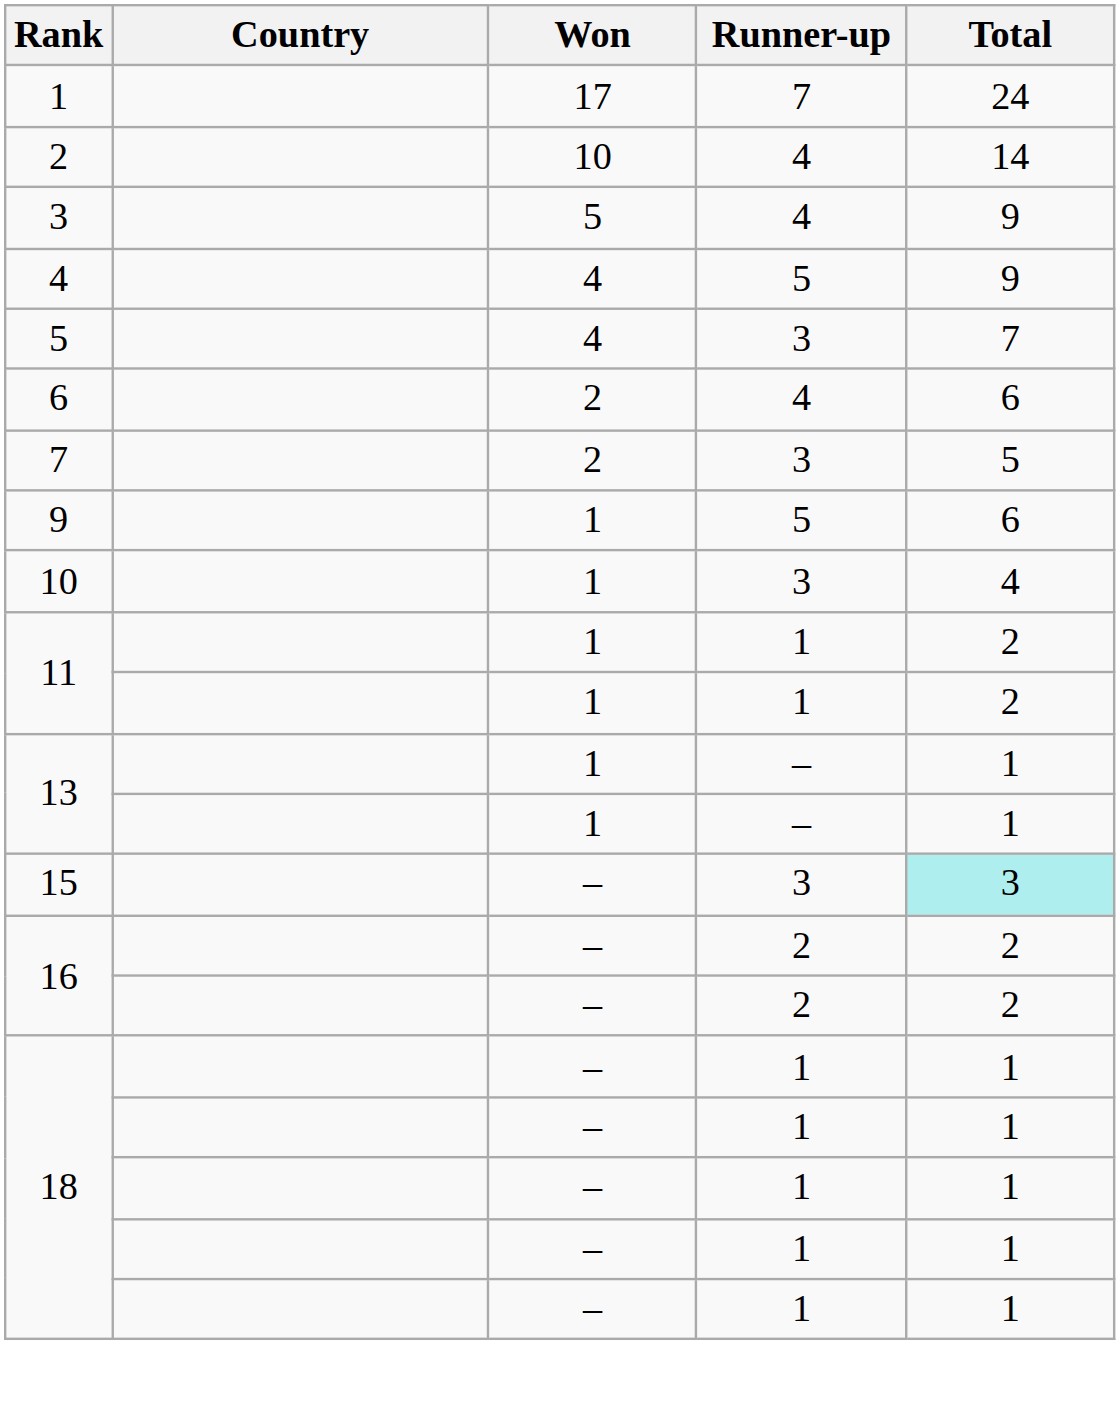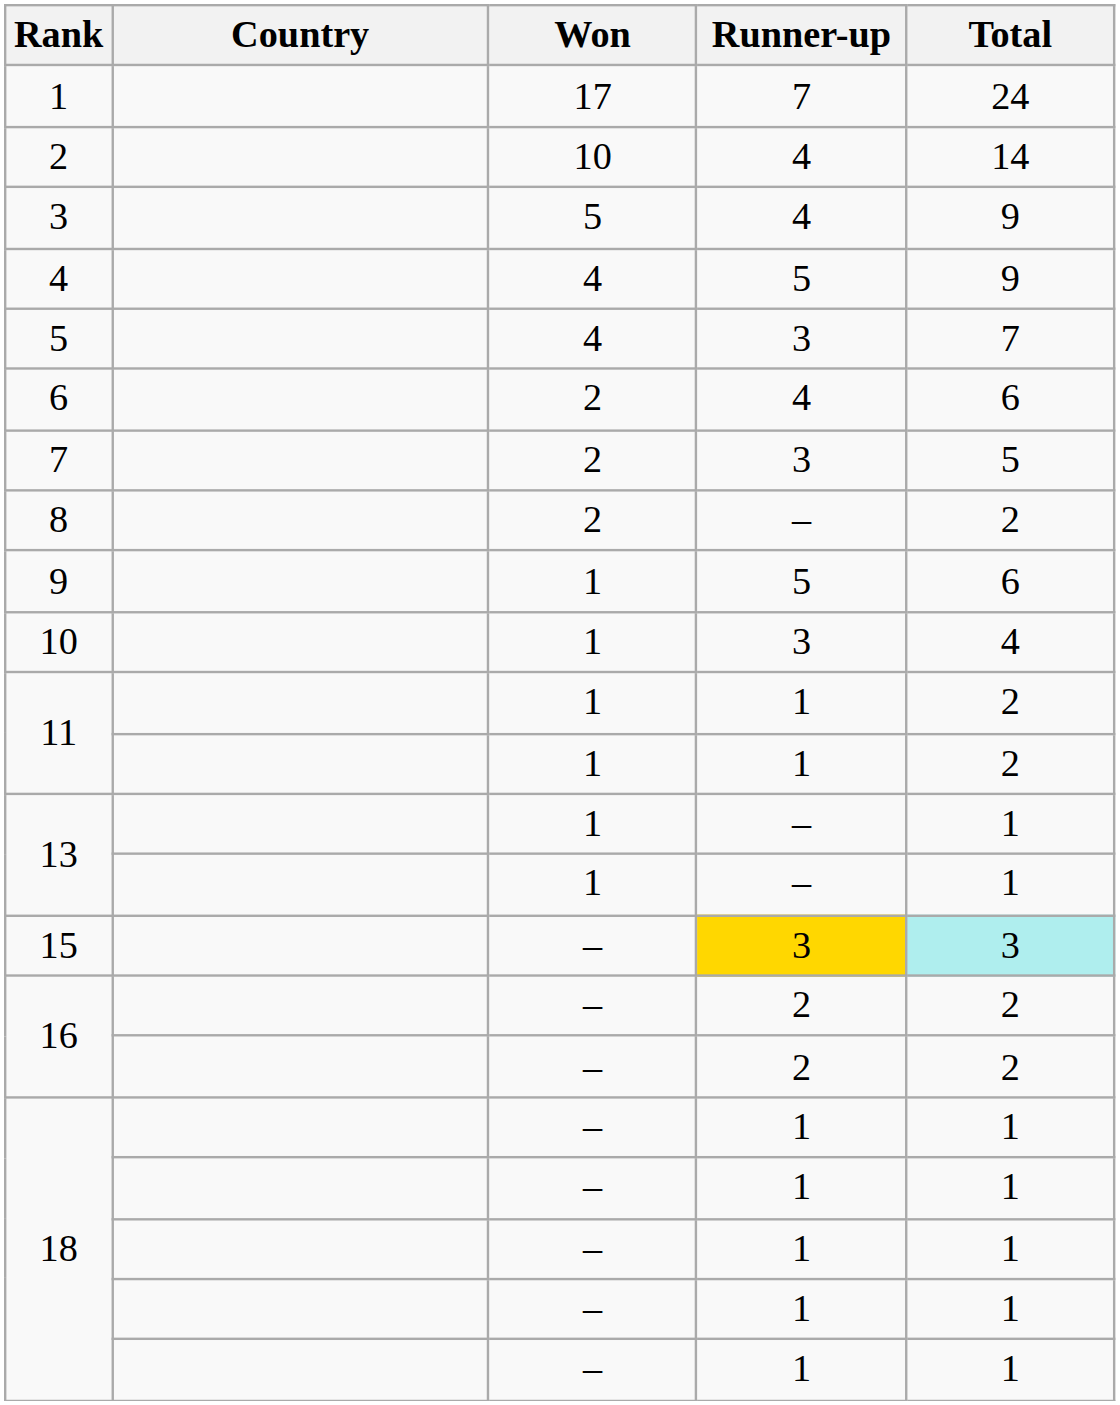 <table class="wikitable" style="text-align:center">
 <tr>
 <th width="20">Rank</th>
 <th width="150">Country</th>
 <th width="80">Won</th>
 <th width="80">Runner-up</th>
 <th width="80">Total</th>
 </tr>
 <tr>
 <td>1</td>
 <td align=left></td>
 <td>17</td>
 <td>7</td>
 <td>24</td>
 </tr>
 <tr>
 <td>2</td>
 <td align=left><em></em></td>
 <td>10</td>
 <td>4</td>
 <td>14</td>
 </tr>
 <tr>
 <td>3</td>
 <td align="left"></td>
 <td>5</td>
 <td>4</td>
 <td>9</td>
 </tr>
 <tr>
 <td>4</td>
 <td align=left></td>
 <td>4</td>
 <td>5</td>
 <td>9</td>
 </tr>
 <tr>
 <td>5</td>
 <td align=left><em></em></td>
 <td>4</td>
 <td>3</td>
 <td>7</td>
 </tr>
 <tr>
 <td>6</td>
 <td align=left></td>
 <td>2</td>
 <td>4</td>
 <td>6</td>
 </tr>
 <tr>
 <td>7</td>
 <td align=left><em></em></td>
 <td>2</td>
 <td>3</td>
 <td>5</td>
 </tr>
 <tr>
+<td>8</td>
+<td align=left></td>
+<td>2</td>
+<td>–</td>
+<td>2</td>
+</tr>
+<tr>
 <td>9</td>
 <td align=left></td>
 <td>1</td>
 <td>5</td>
 <td>6</td>
 </tr>
 <tr>
 <td>10</td>
 <td align=left></td>
 <td>1</td>
 <td>3</td>
 <td>4</td>
 </tr>
 <tr>
 <td rowspan=2>11</td>
 <td align=left></td>
 <td>1</td>
 <td>1</td>
 <td>2</td>
 </tr>
 <tr>
 <td align=left></td>
 <td>1</td>
 <td>1</td>
 <td>2</td>
 </tr>
 <tr>
 <td rowspan=2>13</td>
 <td align=left></td>
 <td>1</td>
 <td>–</td>
 <td>1</td>
 </tr>
 <tr>
 <td align=left></td>
 <td>1</td>
 <td>–</td>
 <td>1</td>
 </tr>
 <tr>
 <td>15</td>
 <td align=left></td>
 <td>–</td>
-<td>3</td>
+<td style="background: gold;">3</td>
 <td style="background: paleturquoise;">3</td>
 </tr>
 <tr>
 <td rowspan=2>16</td>
 <td align=left><em></em></td>
 <td>–</td>
 <td>2</td>
 <td>2</td>
 </tr>
 <tr>
 <td align=left></td>
 <td>–</td>
 <td>2</td>
 <td>2</td>
 </tr>
 <tr>
 <td rowspan=5>18</td>
 <td align=left></td>
 <td>–</td>
 <td>1</td>
 <td>1</td>
 </tr>
 <tr>
 <td align=left></td>
 <td>–</td>
 <td>1</td>
 <td>1</td>
 </tr>
 <tr>
 <td align=left></td>
 <td>–</td>
 <td>1</td>
 <td>1</td>
 </tr>
 <tr>
 <td align=left></td>
 <td>–</td>
 <td>1</td>
 <td>1</td>
 </tr>
 <tr>
 <td align=left></td>
 <td>–</td>
 <td>1</td>
 <td>1</td>
 </tr>
 </table>
